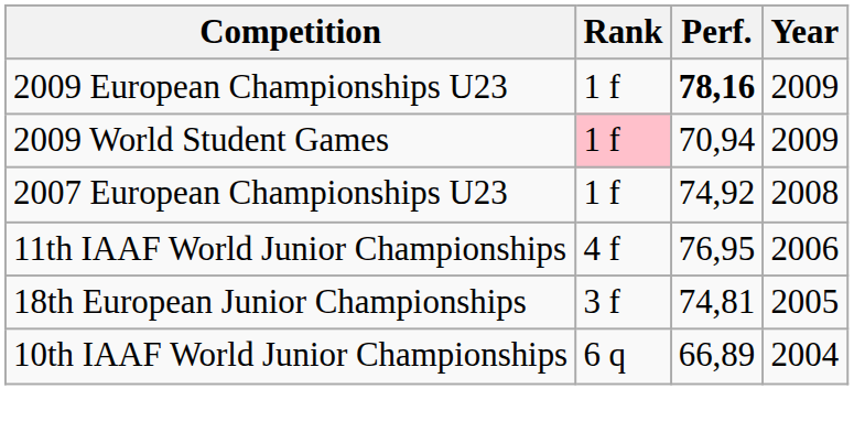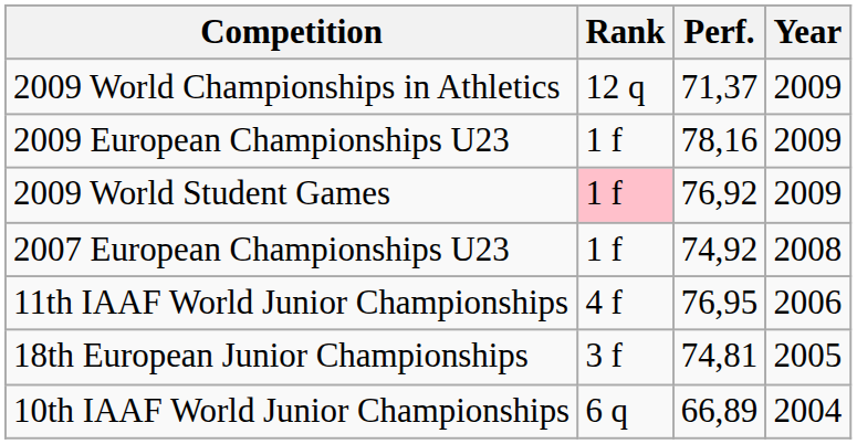 <table class="wikitable">
 <tr>
 <th>Competition</th>
 <th>Rank</th>
 <th>Perf.</th>
 <th>Year</th>
 </tr>
 <tr>
+<td>2009 World Championships in Athletics</td>
+<td>12 q</td>
+<td>71,37</td>
+<td>2009</td>
+</tr>
+<tr>
 <td>2009 European Championships U23</td>
 <td>1 f</td>
-<td><strong>78,16</strong></td>
+<td>78,16</td>
 <td>2009</td>
 </tr>
 <tr>
 <td>2009 World Student Games</td>
 <td style="background: pink;">1 f</td>
-<td>70,94</td>
+<td>76,92</td>
 <td>2009</td>
 </tr>
 <tr>
 <td>2007 European Championships U23</td>
 <td>1 f</td>
 <td>74,92</td>
 <td>2008</td>
 </tr>
 <tr>
 <td>11th IAAF World Junior Championships</td>
 <td>4 f</td>
 <td>76,95</td>
 <td>2006</td>
 </tr>
 <tr>
 <td>18th European Junior Championships</td>
 <td>3 f</td>
 <td>74,81</td>
 <td>2005</td>
 </tr>
 <tr>
 <td>10th IAAF World Junior Championships</td>
 <td>6 q</td>
 <td>66,89</td>
 <td>2004</td>
 </tr>
 </table>
